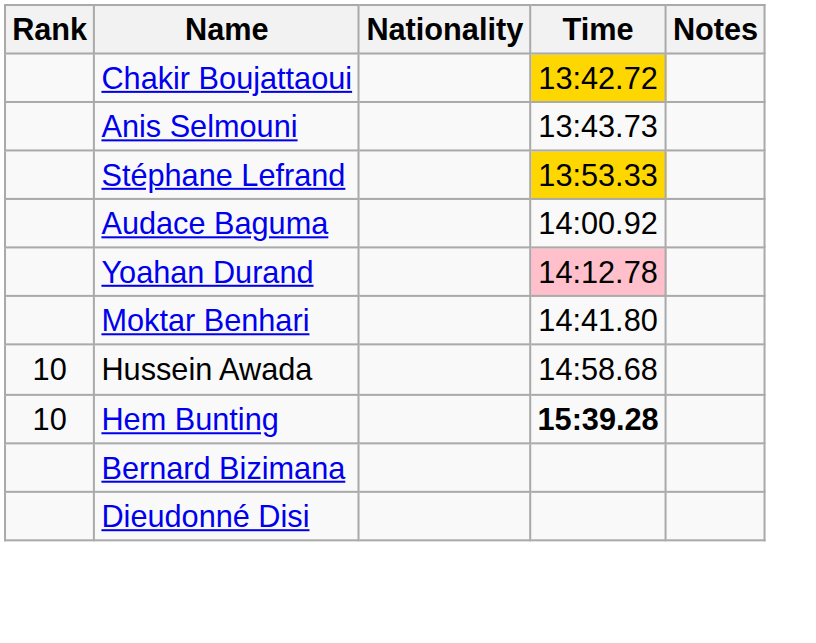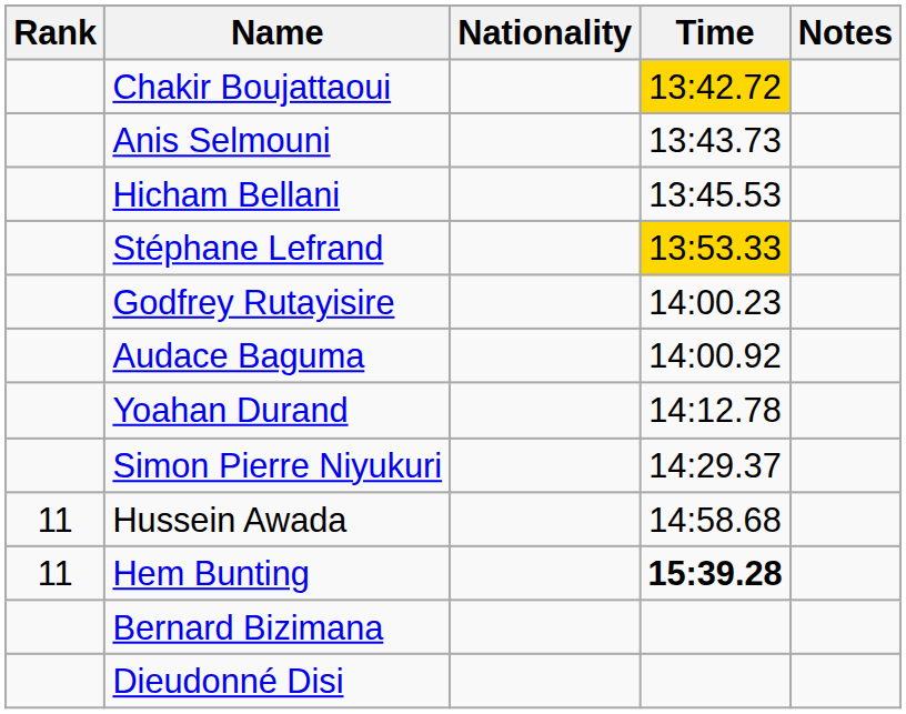 <table class="wikitable sortable" style="text-align:center;font-size:95%">
 <tr>
 <th>Rank</th>
 <th>Name</th>
 <th>Nationality</th>
 <th>Time</th>
 <th>Notes</th>
 </tr>
 <tr>
 <td></td>
 <td align=left><a href='#'>Chakir Boujattaoui</a></td>
 <td align=left></td>
 <td style="background: gold;">13:42.72</td>
 <td></td>
 </tr>
 <tr>
 <td></td>
 <td align=left><a href='#'>Anis Selmouni</a></td>
 <td align=left></td>
 <td>13:43.73</td>
 <td></td>
 </tr>
 <tr>
 <td></td>
+<td align=left><a href='#'>Hicham Bellani</a></td>
+<td align=left></td>
+<td>13:45.53</td>
+<td></td>
+</tr>
+<tr>
+<td></td>
 <td align=left><a href='#'>Stéphane Lefrand</a></td>
 <td align=left></td>
 <td style="background: gold;">13:53.33</td>
+<td></td>
+</tr>
+<tr>
+<td></td>
+<td align=left><a href='#'>Godfrey Rutayisire</a></td>
+<td align=left></td>
+<td>14:00.23</td>
 <td></td>
 </tr>
 <tr>
 <td></td>
 <td align=left><a href='#'>Audace Baguma</a></td>
 <td align=left></td>
 <td>14:00.92</td>
 <td></td>
 </tr>
 <tr>
 <td></td>
 <td align=left><a href='#'>Yoahan Durand</a></td>
 <td align=left></td>
-<td style="background: pink;">14:12.78</td>
+<td>14:12.78</td>
 <td></td>
 </tr>
 <tr>
 <td></td>
-<td align=left><a href='#'>Moktar Benhari</a></td>
+<td align=left><a href='#'>Simon Pierre Niyukuri</a></td>
 <td align=left></td>
-<td>14:41.80</td>
+<td>14:29.37</td>
 <td></td>
 </tr>
 <tr>
-<td>10</td>
+<td>11</td>
 <td align=left>Hussein Awada</td>
 <td align=left></td>
 <td>14:58.68</td>
 <td></td>
 </tr>
 <tr>
-<td>10</td>
+<td>11</td>
 <td align=left><a href='#'>Hem Bunting</a></td>
 <td align=left></td>
 <td><strong>15:39.28</strong></td>
 <td></td>
 </tr>
 <tr>
 <td></td>
 <td align=left><a href='#'>Bernard Bizimana</a></td>
 <td align=left></td>
 <td></td>
 <td></td>
 </tr>
 <tr>
 <td></td>
 <td align=left><a href='#'>Dieudonné Disi</a></td>
 <td align=left></td>
 <td></td>
 <td></td>
 </tr>
 </table>
